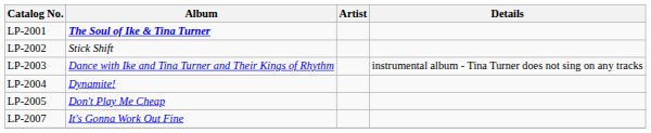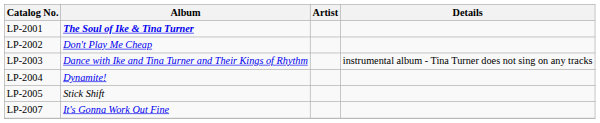 <table class="wikitable sortable">
 <tr>
 <th>Catalog No.</th>
 <th>Album</th>
 <th>Artist</th>
 <th>Details</th>
 </tr>
 <tr>
 <td>LP-2001</td>
 <td><strong><em><a href='#'>The Soul of Ike & Tina Turner</a></em></strong></td>
 <td></td>
 <td></td>
 </tr>
 <tr>
 <td>LP-2002</td>
-<td><em>Stick Shift</em></td>
+<td><em><a href='#'>Don't Play Me Cheap</a></em></td>
 <td></td>
 <td></td>
 </tr>
 <tr>
 <td>LP-2003</td>
 <td><em><a href='#'>Dance with Ike and Tina Turner and Their Kings of Rhythm</a></em></td>
 <td></td>
 <td>instrumental album - Tina Turner does not sing on any tracks</td>
 </tr>
 <tr>
 <td>LP-2004</td>
 <td><em><a href='#'>Dynamite!</a></em></td>
 <td></td>
 <td></td>
 </tr>
 <tr>
 <td>LP-2005</td>
-<td><em><a href='#'>Don't Play Me Cheap</a></em></td>
+<td><em>Stick Shift</em></td>
 <td></td>
 <td></td>
 </tr>
 <tr>
 <td>LP-2007</td>
 <td><em><a href='#'>It's Gonna Work Out Fine</a></em></td>
 <td></td>
 <td></td>
 </tr>
 <tr>
 </tr>
 </table>
